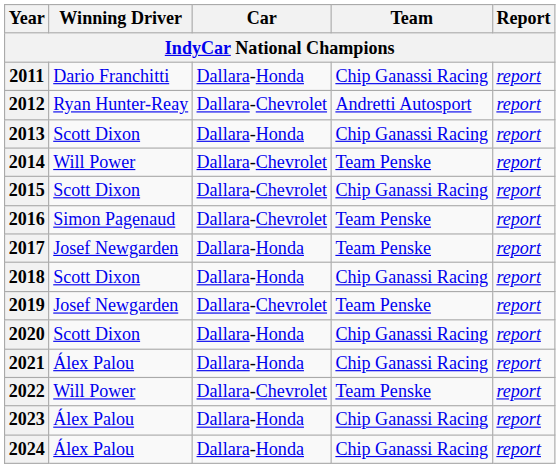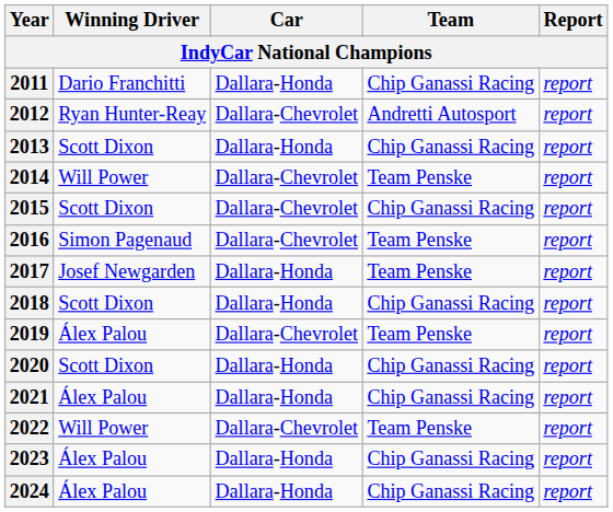 <table class="wikitable" font-size:"85%">
 <tr>
 <th>Year</th>
 <th>Winning Driver</th>
 <th>Car</th>
 <th>Team</th>
 <th>Report</th>
 </tr>
 <tr>
 <th colspan=5><a href='#'>IndyCar</a> National Champions</th>
 </tr>
 <tr>
 <th>2011</th>
 <td> <a href='#'>Dario Franchitti</a></td>
 <td><a href='#'>Dallara</a>-<a href='#'>Honda</a></td>
 <td><a href='#'>Chip Ganassi Racing</a></td>
 <td><em><a href='#'>report</a></em></td>
 </tr>
 <tr>
 <th>2012</th>
 <td> <a href='#'>Ryan Hunter-Reay</a></td>
 <td><a href='#'>Dallara</a>-<a href='#'>Chevrolet</a></td>
 <td><a href='#'>Andretti Autosport</a></td>
 <td><em><a href='#'>report</a></em></td>
 </tr>
 <tr>
 <th>2013</th>
 <td> <a href='#'>Scott Dixon</a></td>
 <td><a href='#'>Dallara</a>-<a href='#'>Honda</a></td>
 <td><a href='#'>Chip Ganassi Racing</a></td>
 <td><em><a href='#'>report</a></em></td>
 </tr>
 <tr>
 <th>2014</th>
 <td> <a href='#'>Will Power</a></td>
 <td><a href='#'>Dallara</a>-<a href='#'>Chevrolet</a></td>
 <td><a href='#'>Team Penske</a></td>
 <td><em><a href='#'>report</a></em></td>
 </tr>
 <tr>
 <th>2015</th>
 <td> <a href='#'>Scott Dixon</a></td>
 <td><a href='#'>Dallara</a>-<a href='#'>Chevrolet</a></td>
 <td><a href='#'>Chip Ganassi Racing</a></td>
 <td><em><a href='#'>report</a></em></td>
 </tr>
 <tr>
 <th>2016</th>
 <td> <a href='#'>Simon Pagenaud</a></td>
 <td><a href='#'>Dallara</a>-<a href='#'>Chevrolet</a></td>
 <td><a href='#'>Team Penske</a></td>
 <td><em><a href='#'>report</a></em></td>
 </tr>
 <tr>
 <th>2017</th>
 <td> <a href='#'>Josef Newgarden</a></td>
 <td><a href='#'>Dallara</a>-<a href='#'>Honda</a></td>
 <td><a href='#'>Team Penske</a></td>
 <td><em><a href='#'>report</a></em></td>
 </tr>
 <tr>
 <th>2018</th>
 <td> <a href='#'>Scott Dixon</a></td>
 <td><a href='#'>Dallara</a>-<a href='#'>Honda</a></td>
 <td><a href='#'>Chip Ganassi Racing</a></td>
 <td><em><a href='#'>report</a></em></td>
 </tr>
 <tr>
 <th>2019</th>
-<td> <a href='#'>Josef Newgarden</a></td>
+<td> <a href='#'>Álex Palou</a></td>
 <td><a href='#'>Dallara</a>-<a href='#'>Chevrolet</a></td>
 <td><a href='#'>Team Penske</a></td>
 <td><em><a href='#'>report</a></em></td>
 </tr>
 <tr>
 <th>2020</th>
 <td> <a href='#'>Scott Dixon</a></td>
 <td><a href='#'>Dallara</a>-<a href='#'>Honda</a></td>
 <td><a href='#'>Chip Ganassi Racing</a></td>
 <td><em><a href='#'>report</a></em></td>
 </tr>
 <tr>
 <th>2021</th>
 <td> <a href='#'>Álex Palou</a></td>
 <td><a href='#'>Dallara</a>-<a href='#'>Honda</a></td>
 <td><a href='#'>Chip Ganassi Racing</a></td>
 <td><em><a href='#'>report</a></em></td>
 </tr>
 <tr>
 <th>2022</th>
 <td> <a href='#'>Will Power</a></td>
 <td><a href='#'>Dallara</a>-<a href='#'>Chevrolet</a></td>
 <td><a href='#'>Team Penske</a></td>
 <td><em><a href='#'>report</a></em></td>
 </tr>
 <tr>
 <th>2023</th>
 <td> <a href='#'>Álex Palou</a></td>
 <td><a href='#'>Dallara</a>-<a href='#'>Honda</a></td>
 <td><a href='#'>Chip Ganassi Racing</a></td>
 <td><em><a href='#'>report</a></em></td>
 </tr>
 <tr>
 <th>2024</th>
 <td> <a href='#'>Álex Palou</a></td>
 <td><a href='#'>Dallara</a>-<a href='#'>Honda</a></td>
 <td><a href='#'>Chip Ganassi Racing</a></td>
 <td><em><a href='#'>report</a></em></td>
 </tr>
 </table>
